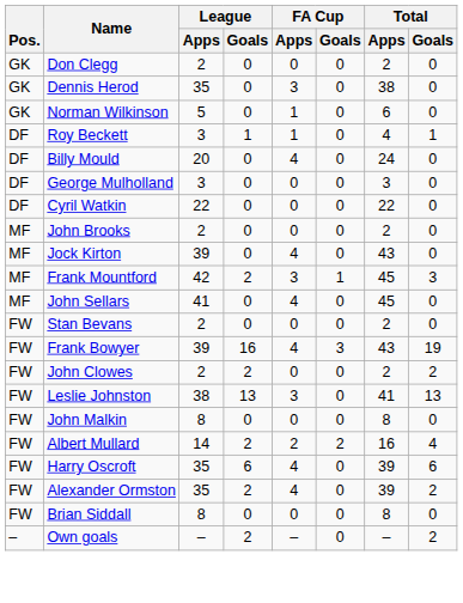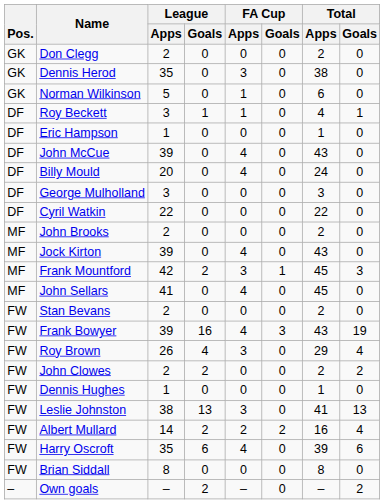 <table class="wikitable" style="text-align:center">
 <tr>
 <th rowspan="2" valign="bottom">Pos.</th>
 <th rowspan="2">Name</th>
 <th colspan="2" width="85">League</th>
 <th colspan="2" width="85">FA Cup</th>
 <th colspan="2" width="85">Total</th>
 </tr>
 <tr>
 <th>Apps</th>
 <th>Goals</th>
 <th>Apps</th>
 <th>Goals</th>
 <th>Apps</th>
 <th>Goals</th>
 </tr>
 <tr>
 <td align="left">GK</td>
 <td align="left"> <a href='#'>Don Clegg</a></td>
 <td>2</td>
 <td>0</td>
 <td>0</td>
 <td>0</td>
 <td>2</td>
 <td>0</td>
 </tr>
 <tr>
 <td align="left">GK</td>
 <td align="left"> <a href='#'>Dennis Herod</a></td>
 <td>35</td>
 <td>0</td>
 <td>3</td>
 <td>0</td>
 <td>38</td>
 <td>0</td>
 </tr>
 <tr>
 <td align="left">GK</td>
 <td align="left"> <a href='#'>Norman Wilkinson</a></td>
 <td>5</td>
 <td>0</td>
 <td>1</td>
 <td>0</td>
 <td>6</td>
 <td>0</td>
 </tr>
 <tr>
 <td align="left">DF</td>
 <td align="left"> <a href='#'>Roy Beckett</a></td>
 <td>3</td>
 <td>1</td>
 <td>1</td>
 <td>0</td>
 <td>4</td>
 <td>1</td>
+</tr>
+<tr>
+<td align="left">DF</td>
+<td align="left"> <a href='#'>Eric Hampson</a></td>
+<td>1</td>
+<td>0</td>
+<td>0</td>
+<td>0</td>
+<td>1</td>
+<td>0</td>
+</tr>
+<tr>
+<td align="left">DF</td>
+<td align="left"> <a href='#'>John McCue</a></td>
+<td>39</td>
+<td>0</td>
+<td>4</td>
+<td>0</td>
+<td>43</td>
+<td>0</td>
 </tr>
 <tr>
 <td align="left">DF</td>
 <td align="left"> <a href='#'>Billy Mould</a></td>
 <td>20</td>
 <td>0</td>
 <td>4</td>
 <td>0</td>
 <td>24</td>
 <td>0</td>
 </tr>
 <tr>
 <td align="left">DF</td>
 <td align="left"> <a href='#'>George Mulholland</a></td>
 <td>3</td>
 <td>0</td>
 <td>0</td>
 <td>0</td>
 <td>3</td>
 <td>0</td>
 </tr>
 <tr>
 <td align="left">DF</td>
 <td align="left"> <a href='#'>Cyril Watkin</a></td>
 <td>22</td>
 <td>0</td>
 <td>0</td>
 <td>0</td>
 <td>22</td>
 <td>0</td>
 </tr>
 <tr>
 <td align="left">MF</td>
 <td align="left"> <a href='#'>John Brooks</a></td>
 <td>2</td>
 <td>0</td>
 <td>0</td>
 <td>0</td>
 <td>2</td>
 <td>0</td>
 </tr>
 <tr>
 <td align="left">MF</td>
 <td align="left"> <a href='#'>Jock Kirton</a></td>
 <td>39</td>
 <td>0</td>
 <td>4</td>
 <td>0</td>
 <td>43</td>
 <td>0</td>
 </tr>
 <tr>
 <td align="left">MF</td>
 <td align="left"> <a href='#'>Frank Mountford</a></td>
 <td>42</td>
 <td>2</td>
 <td>3</td>
 <td>1</td>
 <td>45</td>
 <td>3</td>
 </tr>
 <tr>
 <td align="left">MF</td>
 <td align="left"> <a href='#'>John Sellars</a></td>
 <td>41</td>
 <td>0</td>
 <td>4</td>
 <td>0</td>
 <td>45</td>
 <td>0</td>
 </tr>
 <tr>
 <td align="left">FW</td>
 <td align="left"> <a href='#'>Stan Bevans</a></td>
 <td>2</td>
 <td>0</td>
 <td>0</td>
 <td>0</td>
 <td>2</td>
 <td>0</td>
 </tr>
 <tr>
 <td align="left">FW</td>
 <td align="left"> <a href='#'>Frank Bowyer</a></td>
 <td>39</td>
 <td>16</td>
 <td>4</td>
 <td>3</td>
 <td>43</td>
 <td>19</td>
 </tr>
 <tr>
 <td align="left">FW</td>
+<td align="left"> <a href='#'>Roy Brown</a></td>
+<td>26</td>
+<td>4</td>
+<td>3</td>
+<td>0</td>
+<td>29</td>
+<td>4</td>
+</tr>
+<tr>
+<td align="left">FW</td>
 <td align="left"> <a href='#'>John Clowes</a></td>
 <td>2</td>
 <td>2</td>
 <td>0</td>
 <td>0</td>
 <td>2</td>
 <td>2</td>
 </tr>
 <tr>
 <td align="left">FW</td>
+<td align="left"> <a href='#'>Dennis Hughes</a></td>
+<td>1</td>
+<td>0</td>
+<td>0</td>
+<td>0</td>
+<td>1</td>
+<td>0</td>
+</tr>
+<tr>
+<td align="left">FW</td>
 <td align="left"> <a href='#'>Leslie Johnston</a></td>
 <td>38</td>
 <td>13</td>
 <td>3</td>
 <td>0</td>
 <td>41</td>
 <td>13</td>
-</tr>
-<tr>
-<td align="left">FW</td>
-<td align="left"> <a href='#'>John Malkin</a></td>
-<td>8</td>
-<td>0</td>
-<td>0</td>
-<td>0</td>
-<td>8</td>
-<td>0</td>
 </tr>
 <tr>
 <td align="left">FW</td>
 <td align="left"> <a href='#'>Albert Mullard</a></td>
 <td>14</td>
 <td>2</td>
 <td>2</td>
 <td>2</td>
 <td>16</td>
 <td>4</td>
 </tr>
 <tr>
 <td align="left">FW</td>
 <td align="left"> <a href='#'>Harry Oscroft</a></td>
 <td>35</td>
 <td>6</td>
 <td>4</td>
 <td>0</td>
 <td>39</td>
 <td>6</td>
 </tr>
 <tr>
 <td align="left">FW</td>
-<td align="left"> <a href='#'>Alexander Ormston</a></td>
-<td>35</td>
-<td>2</td>
-<td>4</td>
-<td>0</td>
-<td>39</td>
-<td>2</td>
-</tr>
-<tr>
-<td align="left">FW</td>
 <td align="left"> <a href='#'>Brian Siddall</a></td>
 <td>8</td>
 <td>0</td>
 <td>0</td>
 <td>0</td>
 <td>8</td>
 <td>0</td>
 </tr>
 <tr>
 <td align="left">–</td>
 <td align="left"><a href='#'>Own goals</a></td>
 <td>–</td>
 <td>2</td>
 <td>–</td>
 <td>0</td>
 <td>–</td>
 <td>2</td>
 </tr>
 </table>
